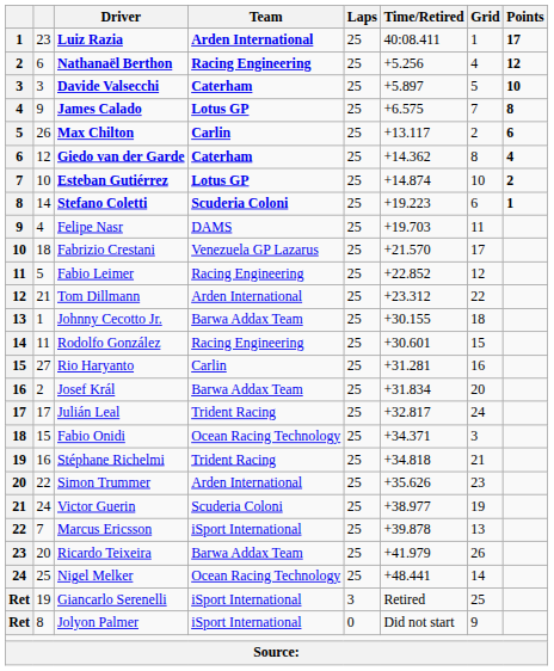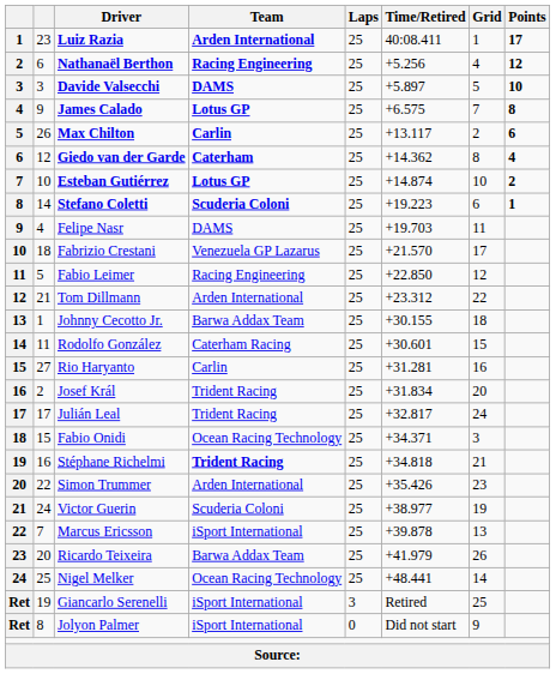 <table class="wikitable" style="font-size:85%">
 <tr>
 <th></th>
 <th></th>
 <th>Driver</th>
 <th>Team</th>
 <th>Laps</th>
 <th>Time/Retired</th>
 <th>Grid</th>
 <th>Points</th>
 </tr>
 <tr>
 <th>1</th>
 <td>23</td>
 <td> <strong><a href='#'>Luiz Razia</a></strong></td>
 <td><strong><a href='#'>Arden International</a></strong></td>
 <td>25</td>
 <td>40:08.411</td>
 <td>1</td>
 <td><strong>17 </strong></td>
 </tr>
 <tr>
 <th>2</th>
 <td>6</td>
 <td> <strong><a href='#'>Nathanaël Berthon</a></strong></td>
 <td><strong><a href='#'>Racing Engineering</a></strong></td>
 <td>25</td>
 <td>+5.256</td>
 <td>4</td>
 <td><strong>12</strong></td>
 </tr>
 <tr>
 <th>3</th>
 <td>3</td>
 <td> <strong><a href='#'>Davide Valsecchi</a></strong></td>
-<td><strong><a href='#'>Caterham</a></strong></td>
+<td><strong><a href='#'>DAMS</a></strong></td>
 <td>25</td>
 <td>+5.897</td>
 <td>5</td>
 <td><strong>10</strong></td>
 </tr>
 <tr>
 <th>4</th>
 <td>9</td>
 <td> <strong><a href='#'>James Calado</a></strong></td>
 <td><strong><a href='#'>Lotus GP</a></strong></td>
 <td>25</td>
 <td>+6.575</td>
 <td>7</td>
 <td><strong>8</strong></td>
 </tr>
 <tr>
 <th>5</th>
 <td>26</td>
 <td> <strong><a href='#'>Max Chilton</a></strong></td>
 <td><strong><a href='#'>Carlin</a></strong></td>
 <td>25</td>
 <td>+13.117</td>
 <td>2</td>
 <td><strong>6</strong></td>
 </tr>
 <tr>
 <th>6</th>
 <td>12</td>
 <td> <strong><a href='#'>Giedo van der Garde</a></strong></td>
 <td><strong><a href='#'>Caterham</a></strong></td>
 <td>25</td>
 <td>+14.362</td>
 <td>8</td>
 <td><strong>4</strong></td>
 </tr>
 <tr>
 <th>7</th>
 <td>10</td>
 <td> <strong><a href='#'>Esteban Gutiérrez</a></strong></td>
 <td><strong><a href='#'>Lotus GP</a></strong></td>
 <td>25</td>
 <td>+14.874</td>
 <td>10</td>
 <td><strong>2</strong></td>
 </tr>
 <tr>
 <th>8</th>
 <td>14</td>
 <td> <strong><a href='#'>Stefano Coletti</a></strong></td>
 <td><strong><a href='#'>Scuderia Coloni</a></strong></td>
 <td>25</td>
 <td>+19.223</td>
 <td>6</td>
 <td><strong>1</strong></td>
 </tr>
 <tr>
 <th>9</th>
 <td>4</td>
 <td> <a href='#'>Felipe Nasr</a></td>
 <td><a href='#'>DAMS</a></td>
 <td>25</td>
 <td>+19.703</td>
 <td>11</td>
 <td></td>
 </tr>
 <tr>
 <th>10</th>
 <td>18</td>
 <td> <a href='#'>Fabrizio Crestani</a></td>
 <td><a href='#'>Venezuela GP Lazarus</a></td>
 <td>25</td>
 <td>+21.570</td>
 <td>17</td>
 <td></td>
 </tr>
 <tr>
 <th>11</th>
 <td>5</td>
 <td> <a href='#'>Fabio Leimer</a></td>
 <td><a href='#'>Racing Engineering</a></td>
 <td>25</td>
-<td>+22.852</td>
+<td>+22.850</td>
 <td>12</td>
 <td></td>
 </tr>
 <tr>
 <th>12</th>
 <td>21</td>
 <td> <a href='#'>Tom Dillmann</a></td>
 <td><a href='#'>Arden International</a></td>
 <td>25</td>
 <td>+23.312</td>
 <td>22</td>
 <td></td>
 </tr>
 <tr>
 <th>13</th>
 <td>1</td>
 <td> <a href='#'>Johnny Cecotto Jr.</a></td>
 <td><a href='#'>Barwa Addax Team</a></td>
 <td>25</td>
 <td>+30.155</td>
 <td>18</td>
 <td></td>
 </tr>
 <tr>
 <th>14</th>
 <td>11</td>
 <td> <a href='#'>Rodolfo González</a></td>
-<td><a href='#'>Racing Engineering</a></td>
+<td><a href='#'>Caterham Racing</a></td>
 <td>25</td>
 <td>+30.601</td>
 <td>15</td>
 <td></td>
 </tr>
 <tr>
 <th>15</th>
 <td>27</td>
 <td> <a href='#'>Rio Haryanto</a></td>
 <td><a href='#'>Carlin</a></td>
 <td>25</td>
 <td>+31.281</td>
 <td>16</td>
 <td></td>
 </tr>
 <tr>
 <th>16</th>
 <td>2</td>
 <td> <a href='#'>Josef Král</a></td>
-<td><a href='#'>Barwa Addax Team</a></td>
+<td><a href='#'>Trident Racing</a></td>
 <td>25</td>
 <td>+31.834</td>
 <td>20</td>
 <td></td>
 </tr>
 <tr>
 <th>17</th>
 <td>17</td>
 <td> <a href='#'>Julián Leal</a></td>
 <td><a href='#'>Trident Racing</a></td>
 <td>25</td>
 <td>+32.817</td>
 <td>24</td>
 <td></td>
 </tr>
 <tr>
 <th>18</th>
 <td>15</td>
 <td> <a href='#'>Fabio Onidi</a></td>
 <td><a href='#'>Ocean Racing Technology</a></td>
 <td>25</td>
 <td>+34.371</td>
 <td>3</td>
 <td></td>
 </tr>
 <tr>
 <th>19</th>
 <td>16</td>
 <td> <a href='#'>Stéphane Richelmi</a></td>
-<td><a href='#'>Trident Racing</a></td>
+<td><strong><a href='#'>Trident Racing</a></strong></td>
 <td>25</td>
 <td>+34.818</td>
 <td>21</td>
 <td></td>
 </tr>
 <tr>
 <th>20</th>
 <td>22</td>
 <td> <a href='#'>Simon Trummer</a></td>
 <td><a href='#'>Arden International</a></td>
 <td>25</td>
-<td>+35.626</td>
+<td>+35.426</td>
 <td>23</td>
 <td></td>
 </tr>
 <tr>
 <th>21</th>
 <td>24</td>
 <td> <a href='#'>Victor Guerin</a></td>
 <td><a href='#'>Scuderia Coloni</a></td>
 <td>25</td>
 <td>+38.977</td>
 <td>19</td>
 <td></td>
 </tr>
 <tr>
 <th>22</th>
 <td>7</td>
 <td> <a href='#'>Marcus Ericsson</a></td>
 <td><a href='#'>iSport International</a></td>
 <td>25</td>
 <td>+39.878</td>
 <td>13</td>
 <td></td>
 </tr>
 <tr>
 <th>23</th>
 <td>20</td>
 <td> <a href='#'>Ricardo Teixeira</a></td>
 <td><a href='#'>Barwa Addax Team</a></td>
 <td>25</td>
 <td>+41.979</td>
 <td>26</td>
 <td></td>
 </tr>
 <tr>
 <th>24</th>
 <td>25</td>
 <td> <a href='#'>Nigel Melker</a></td>
 <td><a href='#'>Ocean Racing Technology</a></td>
 <td>25</td>
 <td>+48.441</td>
 <td>14</td>
 <td></td>
 </tr>
 <tr>
 <th>Ret</th>
 <td>19</td>
 <td> <a href='#'>Giancarlo Serenelli</a></td>
 <td><a href='#'>iSport International</a></td>
 <td>3</td>
 <td>Retired</td>
 <td>25</td>
 <td></td>
 </tr>
 <tr>
 <th>Ret</th>
 <td>8</td>
 <td> <a href='#'>Jolyon Palmer</a></td>
 <td><a href='#'>iSport International</a></td>
 <td>0</td>
 <td>Did not start</td>
 <td>9</td>
 <td></td>
 </tr>
 <tr>
 <td colspan=8></td>
 </tr>
 <tr>
 <th colspan=8>Source:</th>
 </tr>
 </table>
